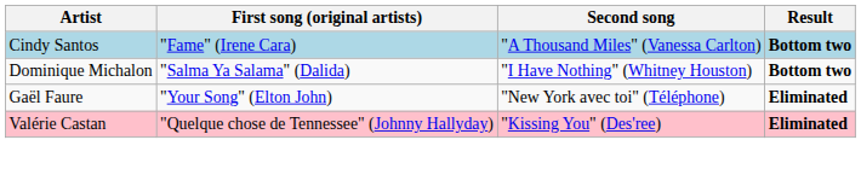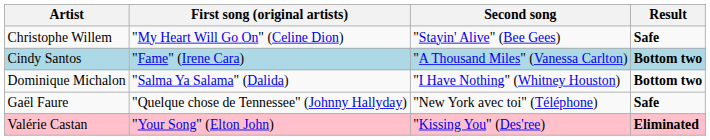 <table class=wikitable>
 <tr>
 <th>Artist</th>
 <th>First song (original artists)</th>
 <th>Second song</th>
 <th>Result</th>
+</tr>
+<tr>
+<td>Christophe Willem</td>
+<td>"<a href='#'>My Heart Will Go On</a>" (<a href='#'>Celine Dion</a>)</td>
+<td>"<a href='#'>Stayin' Alive</a>" (<a href='#'>Bee Gees</a>)</td>
+<td><strong>Safe</strong></td>
 </tr>
 <tr style="background:lightblue;">
 <td>Cindy Santos</td>
 <td>"<a href='#'>Fame</a>" (<a href='#'>Irene Cara</a>)</td>
 <td>"<a href='#'>A Thousand Miles</a>" (<a href='#'>Vanessa Carlton</a>)</td>
 <td><strong>Bottom two</strong></td>
 </tr>
 <tr>
 <td>Dominique Michalon</td>
 <td>"<a href='#'>Salma Ya Salama</a>" (<a href='#'>Dalida</a>)</td>
 <td>"<a href='#'>I Have Nothing</a>" (<a href='#'>Whitney Houston</a>)</td>
 <td><strong>Bottom two</strong></td>
 </tr>
 <tr>
 <td>Gaël Faure</td>
-<td>"<a href='#'>Your Song</a>" (<a href='#'>Elton John</a>)</td>
+<td>"Quelque chose de Tennessee" (<a href='#'>Johnny Hallyday</a>)</td>
 <td>"New York avec toi" (<a href='#'>Téléphone</a>)</td>
-<td><strong>Eliminated</strong></td>
+<td><strong>Safe</strong></td>
 </tr>
 <tr style="background:pink;">
 <td>Valérie Castan</td>
-<td>"Quelque chose de Tennessee" (<a href='#'>Johnny Hallyday</a>)</td>
+<td>"<a href='#'>Your Song</a>" (<a href='#'>Elton John</a>)</td>
 <td>"<a href='#'>Kissing You</a>" (<a href='#'>Des'ree</a>)</td>
 <td><strong>Eliminated</strong></td>
 </tr>
 </table>
